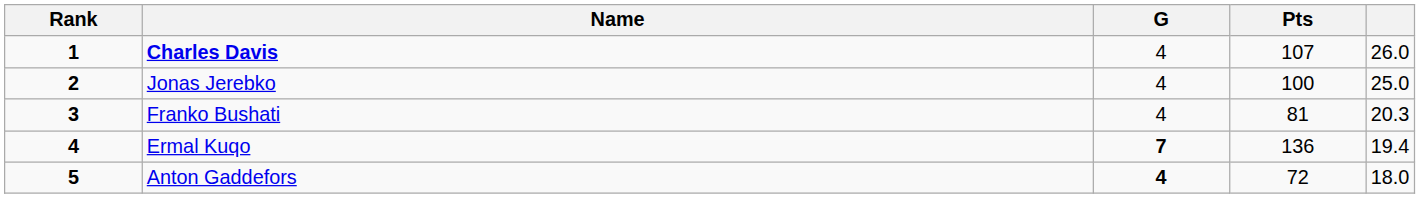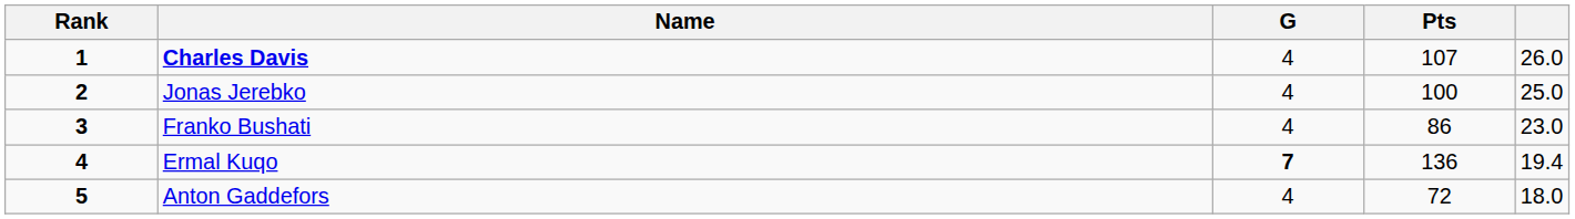 <table class="wikitable" style="width:90%;">
 <tr>
 <th style="width:10%;">Rank</th>
 <th style="width:70%;">Name</th>
 <th style="width:10%;">G</th>
 <th style="width:10%;">Pts</th>
 <th style="width:10%;"></th>
 </tr>
 <tr align=center>
 <td><strong>1</strong></td>
 <td align=left> <strong><a href='#'>Charles Davis</a></strong></td>
 <td>4</td>
 <td>107</td>
 <td>26.0</td>
 </tr>
 <tr align=center>
 <td><strong>2</strong></td>
 <td align=left> <a href='#'>Jonas Jerebko</a></td>
 <td>4</td>
 <td>100</td>
 <td>25.0</td>
 </tr>
 <tr align=center>
 <td><strong>3</strong></td>
 <td align=left> <a href='#'>Franko Bushati</a></td>
 <td>4</td>
-<td>81</td>
-<td>20.3</td>
+<td>86</td>
+<td>23.0</td>
 </tr>
 <tr align=center>
 <td><strong>4</strong></td>
 <td align=left> <a href='#'>Ermal Kuqo</a></td>
 <td><strong>7</strong></td>
 <td>136</td>
 <td>19.4</td>
 </tr>
 <tr align=center>
 <td><strong>5</strong></td>
 <td align=left> <a href='#'>Anton Gaddefors</a></td>
-<td><strong>4</strong></td>
+<td>4</td>
 <td>72</td>
 <td>18.0</td>
 </tr>
 </table>
